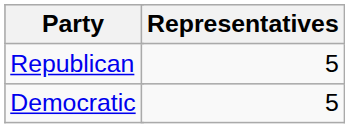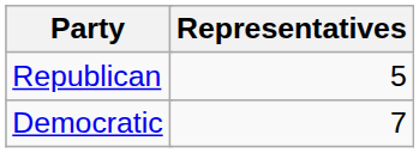 <table class=wikitable style="float:right;margin:0 0 0.5em 1em;">
 <tr>
 <th colspan=2>Party</th>
 <th>Representatives</th>
 </tr>
 <tr>
 <td colspan=2><a href='#'>Republican</a></td>
 <td align=right>5</td>
 </tr>
 <tr>
 <td colspan=2><a href='#'>Democratic</a></td>
-<td align=right>5</td>
+<td align=right>7</td>
 </tr>
 </table>
